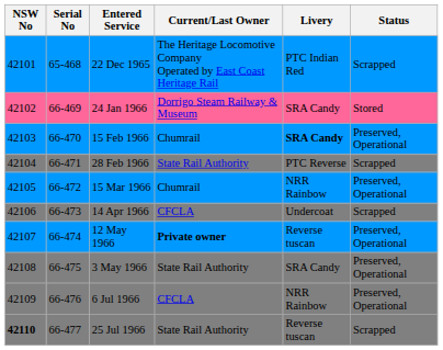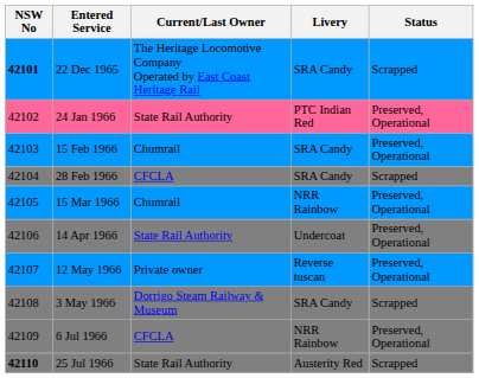 <table class="wikitable sortable">
 <tr>
 <th>NSW No</th>
-<th>Serial No</th>
 <th>Entered Service</th>
 <th>Current/Last Owner</th>
 <th>Livery</th>
 <th>Status</th>
 </tr>
 <tr bgcolor=#0099FF>
-<td>42101</td>
-<td>65-468</td>
+<td><strong>42101</strong></td>
 <td>22 Dec 1965</td>
 <td>The Heritage Locomotive Company<br>Operated by <a href='#'>East Coast Heritage Rail</a></td>
-<td>PTC Indian Red</td>
+<td>SRA Candy</td>
 <td>Scrapped</td>
 </tr>
 <tr bgcolor=#FF6699>
 <td>42102</td>
-<td>66-469</td>
 <td>24 Jan 1966</td>
-<td><a href='#'>Dorrigo Steam Railway & Museum</a></td>
-<td>SRA Candy</td>
-<td>Stored</td>
+<td>State Rail Authority</td>
+<td>PTC Indian Red</td>
+<td>Preserved, Operational</td>
 </tr>
 <tr bgcolor=#0099FF>
 <td>42103</td>
-<td>66-470</td>
 <td>15 Feb 1966</td>
 <td>Chumrail</td>
-<td><strong>SRA Candy</strong></td>
+<td>SRA Candy</td>
 <td>Preserved, Operational</td>
 </tr>
 <tr bgcolor=#808080>
 <td>42104</td>
-<td>66-471</td>
 <td>28 Feb 1966</td>
-<td><a href='#'>State Rail Authority</a></td>
-<td>PTC Reverse</td>
+<td><a href='#'>CFCLA</a></td>
+<td>SRA Candy</td>
 <td>Scrapped</td>
 </tr>
 <tr bgcolor=#0099FF>
 <td>42105</td>
-<td>66-472</td>
 <td>15 Mar 1966</td>
 <td>Chumrail</td>
 <td>NRR Rainbow</td>
 <td>Preserved, Operational</td>
 </tr>
 <tr bgcolor=#808080>
 <td>42106</td>
-<td>66-473</td>
 <td>14 Apr 1966</td>
-<td><a href='#'>CFCLA</a></td>
+<td><a href='#'>State Rail Authority</a></td>
 <td>Undercoat</td>
-<td>Scrapped</td>
+<td>Preserved, Operational</td>
 </tr>
 <tr bgcolor=#0099FF>
 <td>42107</td>
-<td>66-474</td>
 <td>12 May 1966</td>
-<td><strong>Private owner</strong></td>
+<td>Private owner</td>
 <td>Reverse tuscan</td>
 <td>Preserved, Operational</td>
 </tr>
 <tr bgcolor=#808080>
 <td>42108</td>
-<td>66-475</td>
 <td>3 May 1966</td>
-<td>State Rail Authority</td>
+<td><a href='#'>Dorrigo Steam Railway & Museum</a></td>
 <td>SRA Candy</td>
-<td>Preserved, Operational</td>
+<td>Scrapped</td>
 </tr>
 <tr bgcolor=#808080>
 <td>42109</td>
-<td>66-476</td>
 <td>6 Jul 1966</td>
 <td><a href='#'>CFCLA</a></td>
 <td>NRR Rainbow</td>
 <td>Preserved, Operational</td>
 </tr>
 <tr bgcolor=#808080>
 <td><strong>42110</strong></td>
-<td>66-477</td>
 <td>25 Jul 1966</td>
 <td>State Rail Authority</td>
-<td>Reverse tuscan</td>
+<td>Austerity Red</td>
 <td>Scrapped</td>
 </tr>
 </table>
